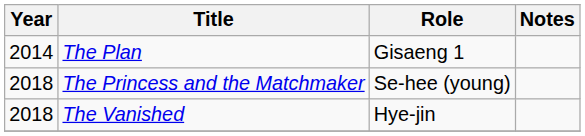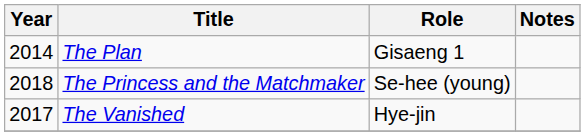 <table class="wikitable sortable">
 <tr>
 <th>Year</th>
 <th>Title</th>
 <th>Role</th>
 <th class="unsortable">Notes</th>
 </tr>
 <tr>
 <td>2014</td>
 <td><em><a href='#'>The Plan</a></em></td>
 <td>Gisaeng 1</td>
 <td></td>
 </tr>
 <tr>
 <td>2018</td>
 <td><em><a href='#'>The Princess and the Matchmaker</a></em></td>
 <td>Se-hee (young)</td>
 <td></td>
 </tr>
 <tr>
-<td>2018</td>
+<td>2017</td>
 <td><em><a href='#'>The Vanished</a></em></td>
 <td>Hye-jin</td>
 <td></td>
 </tr>
 <tr>
 </tr>
 </table>
